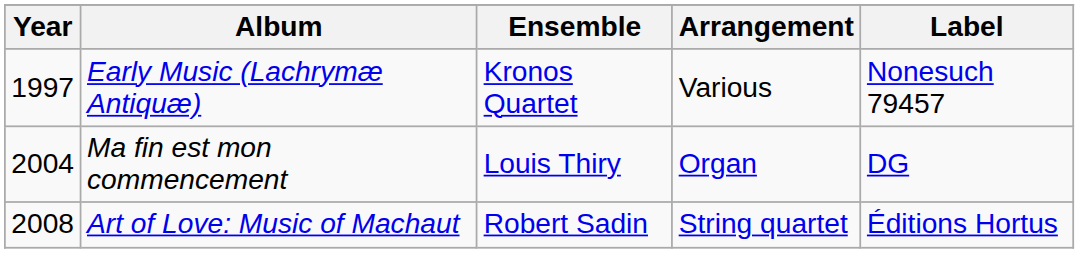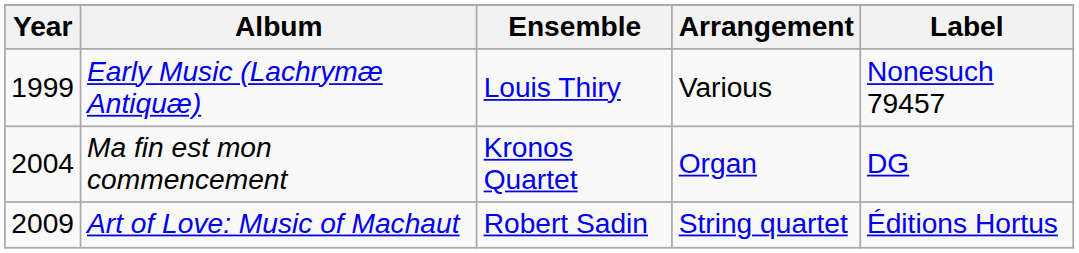 <table class = "wikitable sortable plainrowheaders">
 <tr>
 </tr>
 <tr>
 <th scope="col">Year</th>
 <th scope="col">Album</th>
 <th scope="col">Ensemble</th>
 <th scope="col">Arrangement</th>
 <th scope="col">Label</th>
 </tr>
 <tr>
-<td>1997</td>
+<td>1999</td>
 <td><em><a href='#'>Early Music (Lachrymæ Antiquæ)</a></em></td>
-<td><a href='#'>Kronos Quartet</a></td>
+<td><a href='#'>Louis Thiry</a></td>
 <td>Various</td>
 <td><a href='#'>Nonesuch</a> 79457</td>
 </tr>
 <tr>
 <td>2004</td>
 <td><em>Ma fin est mon commencement</em></td>
-<td><a href='#'>Louis Thiry</a></td>
+<td><a href='#'>Kronos Quartet</a></td>
 <td><a href='#'>Organ</a></td>
 <td><a href='#'>DG</a></td>
 </tr>
 <tr>
-<td>2008</td>
+<td>2009</td>
 <td><em><a href='#'>Art of Love: Music of Machaut</a></em></td>
 <td><a href='#'>Robert Sadin</a></td>
 <td><a href='#'>String quartet</a></td>
 <td><a href='#'>Éditions Hortus</a></td>
 </tr>
 </table>
